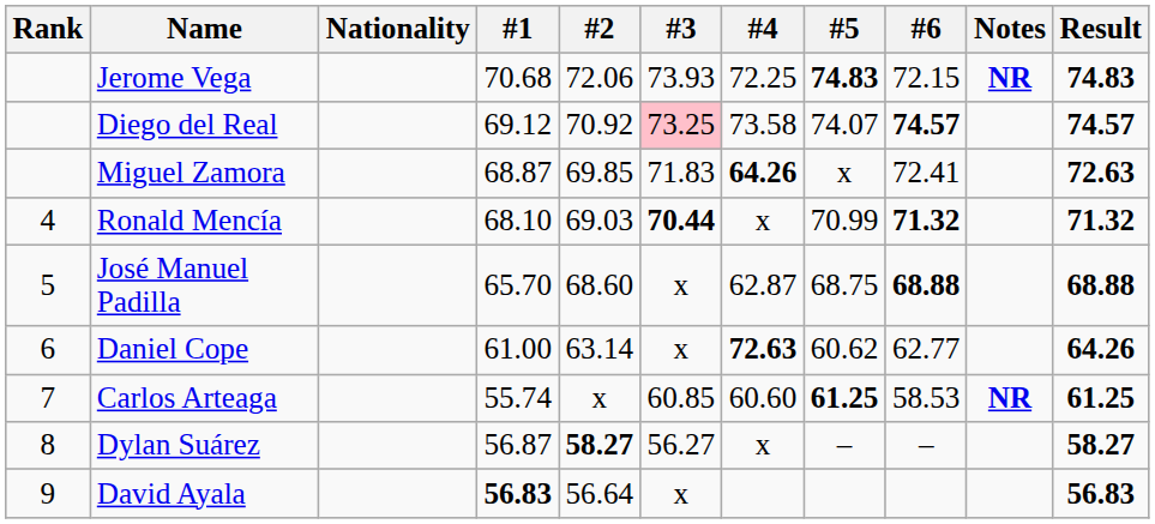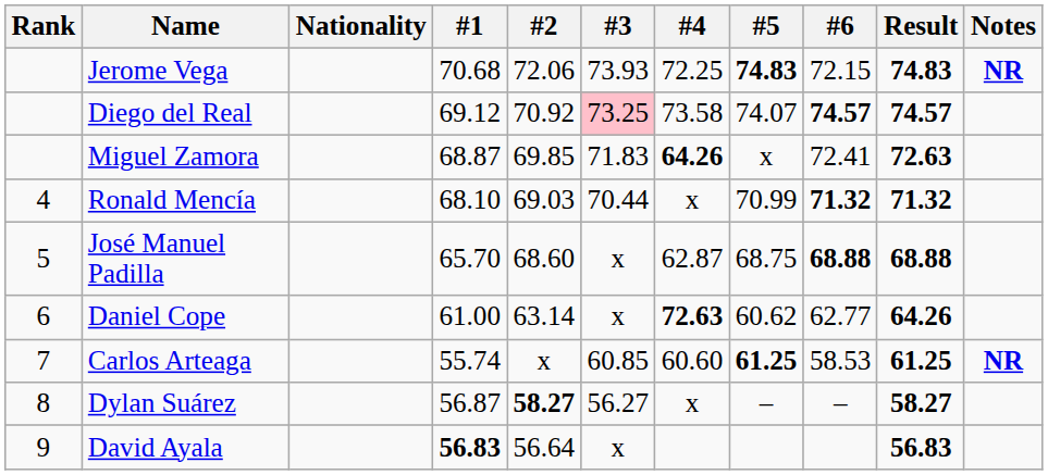 <table class="wikitable sortable" style="text-align:center">
 <tr>
 <th>Rank</th>
 <th>Name</th>
 <th>Nationality</th>
 <th>#1</th>
 <th>#2</th>
 <th>#3</th>
 <th>#4</th>
 <th>#5</th>
 <th>#6</th>
+<th>Result</th>
 <th>Notes</th>
-<th>Result</th>
 </tr>
 <tr>
 <td></td>
 <td align=left><a href='#'>Jerome Vega</a></td>
 <td align=left></td>
 <td>70.68</td>
 <td>72.06</td>
 <td>73.93</td>
 <td>72.25</td>
 <td><strong>74.83</strong></td>
 <td>72.15</td>
+<td><strong>74.83</strong></td>
 <td><strong><a href='#'>NR</a></strong></td>
-<td><strong>74.83</strong></td>
 </tr>
 <tr>
 <td></td>
 <td align=left><a href='#'>Diego del Real</a></td>
 <td align=left></td>
 <td>69.12</td>
 <td>70.92</td>
 <td style="background: pink;">73.25</td>
 <td>73.58</td>
 <td>74.07</td>
 <td><strong>74.57</strong></td>
+<td><strong>74.57</strong></td>
 <td></td>
-<td><strong>74.57</strong></td>
 </tr>
 <tr>
 <td></td>
 <td align=left><a href='#'>Miguel Zamora</a></td>
 <td align=left></td>
 <td>68.87</td>
 <td>69.85</td>
 <td>71.83</td>
 <td><strong>64.26</strong></td>
 <td>x</td>
 <td>72.41</td>
+<td><strong>72.63</strong></td>
 <td></td>
-<td><strong>72.63</strong></td>
 </tr>
 <tr>
 <td>4</td>
 <td align=left><a href='#'>Ronald Mencía</a></td>
 <td align=left></td>
 <td>68.10</td>
 <td>69.03</td>
-<td><strong>70.44</strong></td>
+<td>70.44</td>
 <td>x</td>
 <td>70.99</td>
 <td><strong>71.32</strong></td>
+<td><strong>71.32</strong></td>
 <td></td>
-<td><strong>71.32</strong></td>
 </tr>
 <tr>
 <td>5</td>
 <td align=left><a href='#'>José Manuel Padilla</a></td>
 <td align=left></td>
 <td>65.70</td>
 <td>68.60</td>
 <td>x</td>
 <td>62.87</td>
 <td>68.75</td>
 <td><strong>68.88</strong></td>
+<td><strong>68.88</strong></td>
 <td></td>
-<td><strong>68.88</strong></td>
 </tr>
 <tr>
 <td>6</td>
 <td align=left><a href='#'>Daniel Cope</a></td>
 <td align=left></td>
 <td>61.00</td>
 <td>63.14</td>
 <td>x</td>
 <td><strong>72.63</strong></td>
 <td>60.62</td>
 <td>62.77</td>
+<td><strong>64.26</strong></td>
 <td></td>
-<td><strong>64.26</strong></td>
 </tr>
 <tr>
 <td>7</td>
 <td align=left><a href='#'>Carlos Arteaga</a></td>
 <td align=left></td>
 <td>55.74</td>
 <td>x</td>
 <td>60.85</td>
 <td>60.60</td>
 <td><strong>61.25</strong></td>
 <td>58.53</td>
+<td><strong>61.25</strong></td>
 <td><strong><a href='#'>NR</a></strong></td>
-<td><strong>61.25</strong></td>
 </tr>
 <tr>
 <td>8</td>
 <td align=left><a href='#'>Dylan Suárez</a></td>
 <td align=left></td>
 <td>56.87</td>
 <td><strong>58.27</strong></td>
 <td>56.27</td>
 <td>x</td>
 <td>–</td>
 <td>–</td>
+<td><strong>58.27</strong></td>
 <td></td>
-<td><strong>58.27</strong></td>
 </tr>
 <tr>
 <td>9</td>
 <td align=left><a href='#'>David Ayala</a></td>
 <td align=left></td>
 <td><strong>56.83</strong></td>
 <td>56.64</td>
 <td>x</td>
 <td></td>
 <td></td>
 <td></td>
+<td><strong>56.83</strong></td>
 <td></td>
-<td><strong>56.83</strong></td>
 </tr>
 </table>
